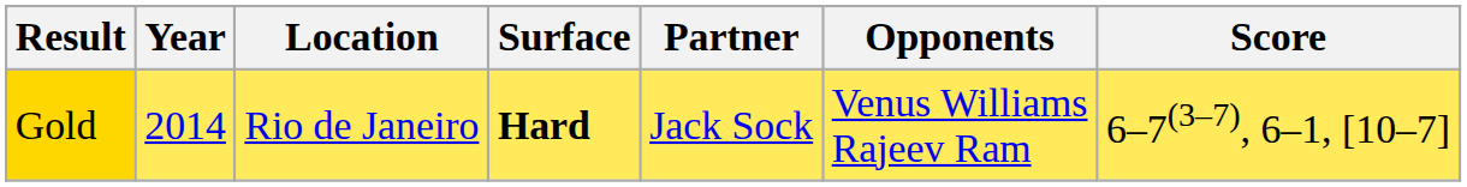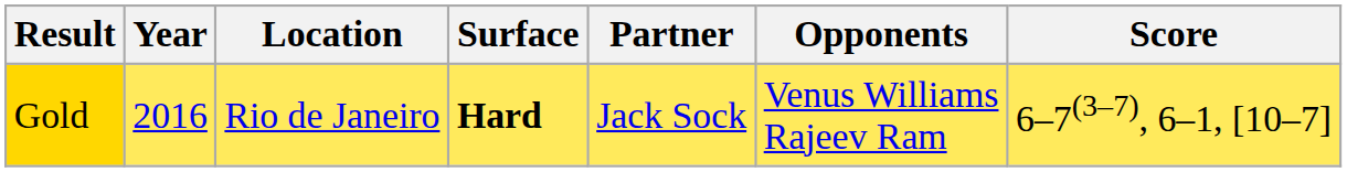 <table class="sortable wikitable">
 <tr>
 <th>Result</th>
 <th>Year</th>
 <th>Location</th>
 <th>Surface</th>
 <th>Partner</th>
 <th>Opponents</th>
 <th class="unsortable">Score</th>
 </tr>
 <tr bgcolor=ffea5c>
 <td bgcolor=gold>Gold</td>
-<td><a href='#'>2014</a></td>
+<td><a href='#'>2016</a></td>
 <td><a href='#'>Rio de Janeiro</a></td>
 <td><strong>Hard</strong></td>
 <td> <a href='#'>Jack Sock</a></td>
 <td> <a href='#'>Venus Williams</a> <br>  <a href='#'>Rajeev Ram</a></td>
 <td>6–7<sup>(3–7)</sup>, 6–1, [10–7]</td>
 </tr>
 </table>
